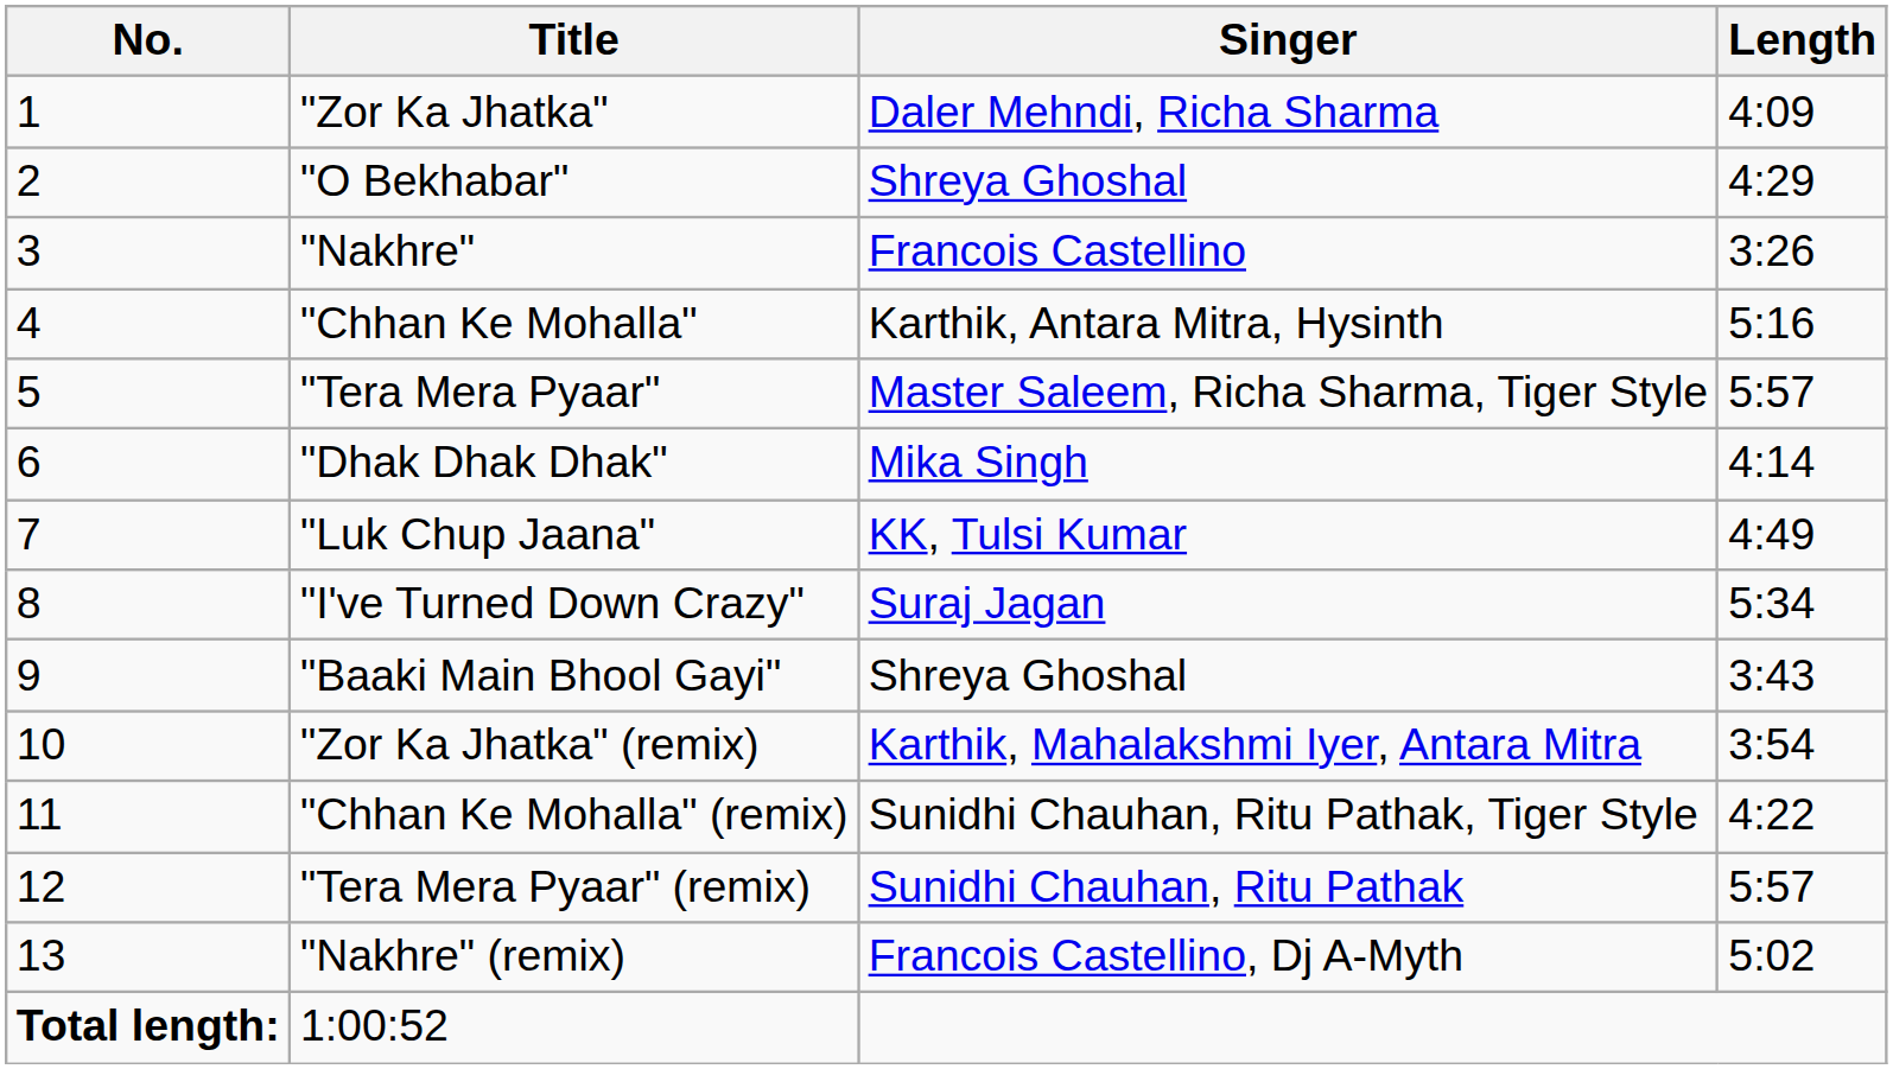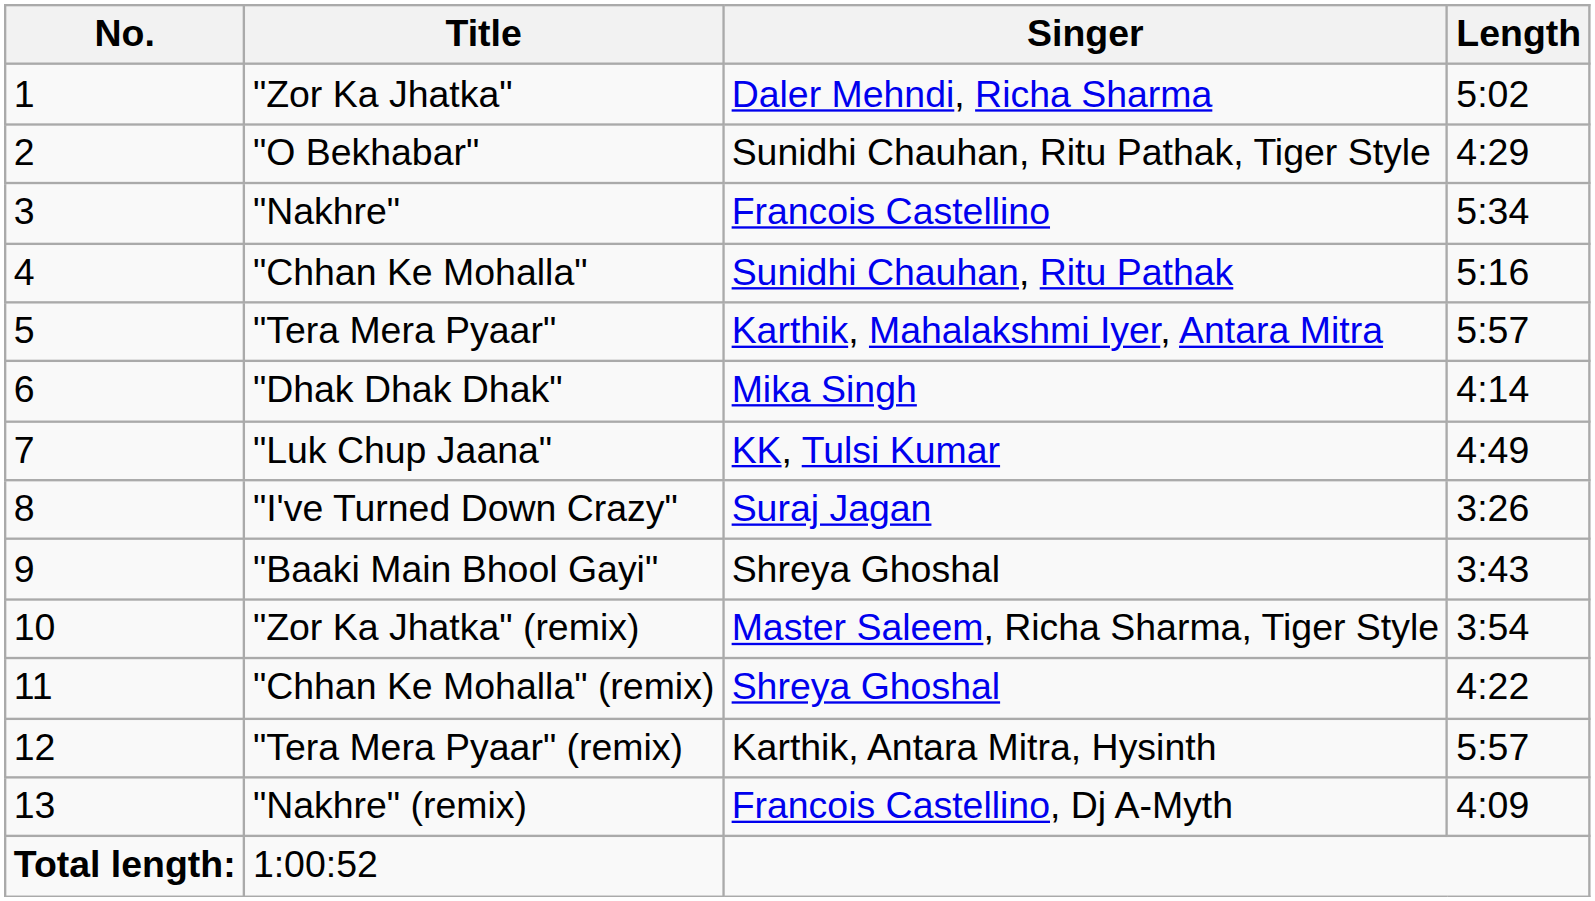 <table class="wikitable tracklist">
 <tr>
 <th>No.</th>
 <th>Title</th>
 <th>Singer</th>
 <th>Length</th>
 </tr>
 <tr>
 <td>1</td>
 <td>"Zor Ka Jhatka"</td>
 <td><a href='#'>Daler Mehndi</a>, <a href='#'>Richa Sharma</a></td>
-<td>4:09</td>
+<td>5:02</td>
 </tr>
 <tr>
 <td>2</td>
 <td>"O Bekhabar"</td>
-<td><a href='#'>Shreya Ghoshal</a></td>
+<td>Sunidhi Chauhan, Ritu Pathak, Tiger Style</td>
 <td>4:29</td>
 </tr>
 <tr>
 <td>3</td>
 <td>"Nakhre"</td>
 <td><a href='#'>Francois Castellino</a></td>
-<td>3:26</td>
+<td>5:34</td>
 </tr>
 <tr>
 <td>4</td>
 <td>"Chhan Ke Mohalla"</td>
-<td>Karthik, Antara Mitra, Hysinth</td>
+<td><a href='#'>Sunidhi Chauhan</a>, <a href='#'>Ritu Pathak</a></td>
 <td>5:16</td>
 </tr>
 <tr>
 <td>5</td>
 <td>"Tera Mera Pyaar"</td>
-<td><a href='#'>Master Saleem</a>, Richa Sharma, Tiger Style</td>
+<td><a href='#'>Karthik</a>, <a href='#'>Mahalakshmi Iyer</a>, <a href='#'>Antara Mitra</a></td>
 <td>5:57</td>
 </tr>
 <tr>
 <td>6</td>
 <td>"Dhak Dhak Dhak"</td>
 <td><a href='#'>Mika Singh</a></td>
 <td>4:14</td>
 </tr>
 <tr>
 <td>7</td>
 <td>"Luk Chup Jaana"</td>
 <td><a href='#'>KK</a>, <a href='#'>Tulsi Kumar</a></td>
 <td>4:49</td>
 </tr>
 <tr>
 <td>8</td>
 <td>"I've Turned Down Crazy"</td>
 <td><a href='#'>Suraj Jagan</a></td>
-<td>5:34</td>
+<td>3:26</td>
 </tr>
 <tr>
 <td>9</td>
 <td>"Baaki Main Bhool Gayi"</td>
 <td>Shreya Ghoshal</td>
 <td>3:43</td>
 </tr>
 <tr>
 <td>10</td>
 <td>"Zor Ka Jhatka" (remix)</td>
-<td><a href='#'>Karthik</a>, <a href='#'>Mahalakshmi Iyer</a>, <a href='#'>Antara Mitra</a></td>
+<td><a href='#'>Master Saleem</a>, Richa Sharma, Tiger Style</td>
 <td>3:54</td>
 </tr>
 <tr>
 <td>11</td>
 <td>"Chhan Ke Mohalla" (remix)</td>
-<td>Sunidhi Chauhan, Ritu Pathak, Tiger Style</td>
+<td><a href='#'>Shreya Ghoshal</a></td>
 <td>4:22</td>
 </tr>
 <tr>
 <td>12</td>
 <td>"Tera Mera Pyaar" (remix)</td>
-<td><a href='#'>Sunidhi Chauhan</a>, <a href='#'>Ritu Pathak</a></td>
+<td>Karthik, Antara Mitra, Hysinth</td>
 <td>5:57</td>
 </tr>
 <tr>
 <td>13</td>
 <td>"Nakhre" (remix)</td>
 <td><a href='#'>Francois Castellino</a>, Dj A-Myth</td>
-<td>5:02</td>
+<td>4:09</td>
 </tr>
 <tr>
 <td><strong>Total length:</strong></td>
 <td>1:00:52</td>
 </tr>
 </table>
